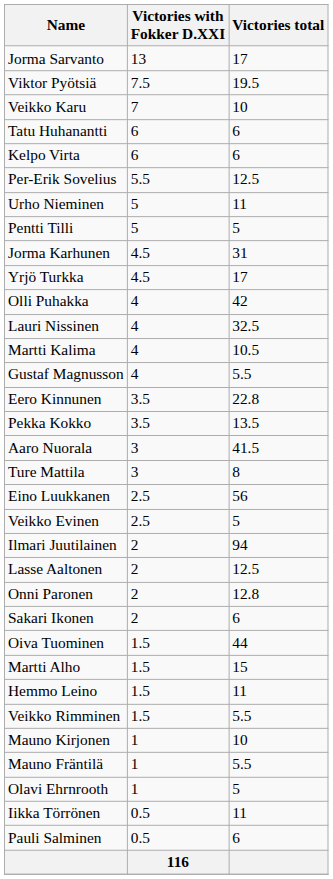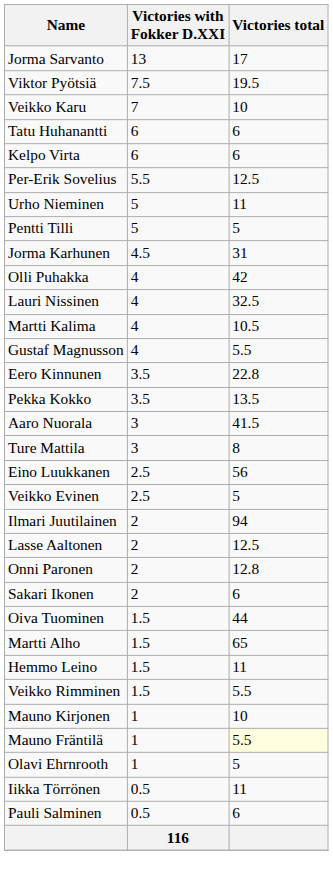 <table class="wikitable" border="1">
 <tr>
 <th>Name</th>
 <th>Victories with<br>Fokker D.XXI</th>
 <th>Victories total</th>
 </tr>
 <tr>
 <td>Jorma Sarvanto</td>
 <td>13</td>
 <td>17</td>
 </tr>
 <tr>
 <td>Viktor Pyötsiä</td>
 <td>7.5</td>
 <td>19.5</td>
 </tr>
 <tr>
 <td>Veikko Karu</td>
 <td>7</td>
 <td>10</td>
 </tr>
 <tr>
 <td>Tatu Huhanantti</td>
 <td>6</td>
 <td>6</td>
 </tr>
 <tr>
 <td>Kelpo Virta</td>
 <td>6</td>
 <td>6</td>
 </tr>
 <tr>
 <td>Per-Erik Sovelius</td>
 <td>5.5</td>
 <td>12.5</td>
 </tr>
 <tr>
 <td>Urho Nieminen</td>
 <td>5</td>
 <td>11</td>
 </tr>
 <tr>
 <td>Pentti Tilli</td>
 <td>5</td>
 <td>5</td>
 </tr>
 <tr>
 <td>Jorma Karhunen</td>
 <td>4.5</td>
 <td>31</td>
-</tr>
-<tr>
-<td>Yrjö Turkka</td>
-<td>4.5</td>
-<td>17</td>
 </tr>
 <tr>
 <td>Olli Puhakka</td>
 <td>4</td>
 <td>42</td>
 </tr>
 <tr>
 <td>Lauri Nissinen</td>
 <td>4</td>
 <td>32.5</td>
 </tr>
 <tr>
 <td>Martti Kalima</td>
 <td>4</td>
 <td>10.5</td>
 </tr>
 <tr>
 <td>Gustaf Magnusson</td>
 <td>4</td>
 <td>5.5</td>
 </tr>
 <tr>
 <td>Eero Kinnunen</td>
 <td>3.5</td>
 <td>22.8</td>
 </tr>
 <tr>
 <td>Pekka Kokko</td>
 <td>3.5</td>
 <td>13.5</td>
 </tr>
 <tr>
 <td>Aaro Nuorala</td>
 <td>3</td>
 <td>41.5</td>
 </tr>
 <tr>
 <td>Ture Mattila</td>
 <td>3</td>
 <td>8</td>
 </tr>
 <tr>
 <td>Eino Luukkanen</td>
 <td>2.5</td>
 <td>56</td>
 </tr>
 <tr>
 <td>Veikko Evinen</td>
 <td>2.5</td>
 <td>5</td>
 </tr>
 <tr>
 <td>Ilmari Juutilainen</td>
 <td>2</td>
 <td>94</td>
 </tr>
 <tr>
 <td>Lasse Aaltonen</td>
 <td>2</td>
 <td>12.5</td>
 </tr>
 <tr>
 <td>Onni Paronen</td>
 <td>2</td>
 <td>12.8</td>
 </tr>
 <tr>
 <td>Sakari Ikonen</td>
 <td>2</td>
 <td>6</td>
 </tr>
 <tr>
 <td>Oiva Tuominen</td>
 <td>1.5</td>
 <td>44</td>
 </tr>
 <tr>
 <td>Martti Alho</td>
 <td>1.5</td>
-<td>15</td>
+<td>65</td>
 </tr>
 <tr>
 <td>Hemmo Leino</td>
 <td>1.5</td>
 <td>11</td>
 </tr>
 <tr>
 <td>Veikko Rimminen</td>
 <td>1.5</td>
 <td>5.5</td>
 </tr>
 <tr>
 <td>Mauno Kirjonen</td>
 <td>1</td>
 <td>10</td>
 </tr>
 <tr>
 <td>Mauno Fräntilä</td>
 <td>1</td>
-<td>5.5</td>
+<td style="background: lightyellow;">5.5</td>
 </tr>
 <tr>
 <td>Olavi Ehrnrooth</td>
 <td>1</td>
 <td>5</td>
 </tr>
 <tr>
 <td>Iikka Törrönen</td>
 <td>0.5</td>
 <td>11</td>
 </tr>
 <tr>
 <td>Pauli Salminen</td>
 <td>0.5</td>
 <td>6</td>
 </tr>
 <tr>
 <th></th>
 <th>116</th>
 <th></th>
 </tr>
 <tr>
 </tr>
 </table>
